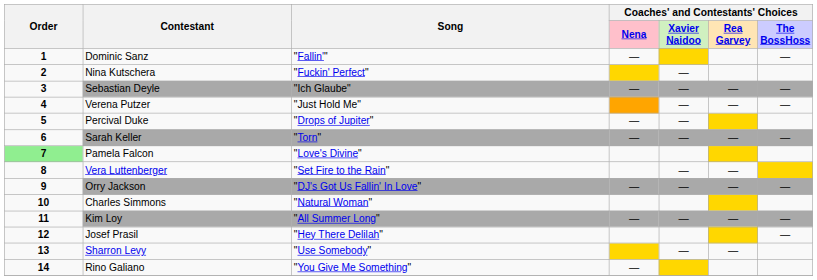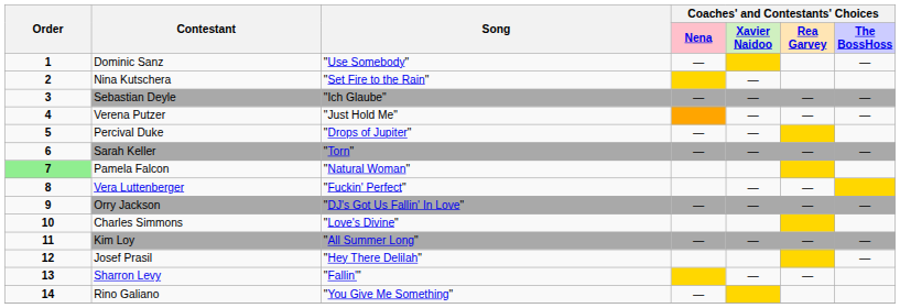 <table class="wikitable" style="width:100%;">
 <tr>
 <th rowspan=2>Order</th>
 <th rowspan=2>Contestant</th>
 <th rowspan=2>Song</th>
 <th colspan=4>Coaches' and Contestants' Choices</th>
 </tr>
 <tr>
 <th style="background-color:pink" width="70"><a href='#'>Nena</a></th>
 <th style="background-color:#d0f0c0" width="70"><a href='#'>Xavier Naidoo</a></th>
 <th style="background-color:#ffe5b4" width="70"><a href='#'>Rea Garvey</a></th>
 <th style="background-color:#ccf" width="70"><a href='#'>The BossHoss</a></th>
 </tr>
 <tr>
 <td align="center"><strong>1</strong></td>
 <td>Dominic Sanz</td>
-<td>"<a href='#'>Fallin'</a>"</td>
+<td>"<a href='#'>Use Somebody</a>"</td>
 <td align="center">—</td>
 <td style="background:gold;text-align:center;"></td>
 <td style=";text-align:center;"></td>
 <td align="center">—</td>
 </tr>
 <tr>
 <td align="center"><strong>2</strong></td>
 <td>Nina Kutschera</td>
-<td>"<a href='#'>Fuckin' Perfect</a>"</td>
+<td>"<a href='#'>Set Fire to the Rain</a>"</td>
 <td style="background:gold;text-align:center;"></td>
 <td align="center">—</td>
 <td style=";text-align:center;"></td>
 <td style=";text-align:center;"></td>
 </tr>
 <tr>
 <td align="center"><strong>3</strong></td>
 <td style="background:darkgrey;text-align:left;">Sebastian Deyle</td>
 <td style="background:darkgrey;text-align:left;">"Ich Glaube"</td>
 <td style="background:darkgrey;text-align:center;">—</td>
 <td style="background:darkgrey;text-align:center;">—</td>
 <td style="background:darkgrey;text-align:center;">—</td>
 <td style="background:darkgrey;text-align:center;">—</td>
 </tr>
 <tr>
 <td align="center"><strong>4</strong></td>
 <td>Verena Putzer</td>
 <td>"Just Hold Me"</td>
 <td style="background:orange;text-align:center;"></td>
 <td align="center">—</td>
 <td align="center">—</td>
 <td align="center">—</td>
 </tr>
 <tr>
 <td align="center"><strong>5</strong></td>
 <td>Percival Duke</td>
 <td>"<a href='#'>Drops of Jupiter</a>"</td>
 <td align="center">—</td>
 <td align="center">—</td>
 <td style="background:gold;text-align:center;"></td>
 <td style=";text-align:center;"></td>
 </tr>
 <tr>
 <td align="center"><strong>6</strong></td>
 <td style="background:darkgrey;text-align:left;">Sarah Keller</td>
 <td style="background:darkgrey;text-align:left;">"<a href='#'>Torn</a>"</td>
 <td style="background:darkgrey;text-align:center;">—</td>
 <td style="background:darkgrey;text-align:center;">—</td>
 <td style="background:darkgrey;text-align:center;">—</td>
 <td style="background:darkgrey;text-align:center;">—</td>
 </tr>
 <tr>
 <td align="center" style="background: lightgreen;"><strong>7</strong></td>
 <td>Pamela Falcon</td>
-<td>"<a href='#'>Love's Divine</a>"</td>
+<td>"<a href='#'>Natural Woman</a>"</td>
 <td style=";text-align:center;"></td>
 <td style=";text-align:center;"></td>
 <td style="background:gold;text-align:center;"></td>
 <td style=";text-align:center;"></td>
 </tr>
 <tr>
 <td align="center"><strong>8</strong></td>
 <td><a href='#'>Vera Luttenberger</a></td>
-<td>"<a href='#'>Set Fire to the Rain</a>"</td>
+<td>"<a href='#'>Fuckin' Perfect</a>"</td>
 <td style=";text-align:center;"></td>
 <td align="center">—</td>
 <td align="center">—</td>
 <td style="background:gold;text-align:center;"></td>
 </tr>
 <tr>
 <td align="center"><strong>9</strong></td>
 <td style="background:darkgrey;text-align:left;">Orry Jackson</td>
 <td style="background:darkgrey;text-align:left;">"<a href='#'>DJ's Got Us Fallin' In Love</a>"</td>
 <td style="background:darkgrey;text-align:center;">—</td>
 <td style="background:darkgrey;text-align:center;">—</td>
 <td style="background:darkgrey;text-align:center;">—</td>
 <td style="background:darkgrey;text-align:center;">—</td>
 </tr>
 <tr>
 <td align="center"><strong>10</strong></td>
 <td>Charles Simmons</td>
-<td>"<a href='#'>Natural Woman</a>"</td>
+<td>"<a href='#'>Love's Divine</a>"</td>
 <td style=";text-align:center;"></td>
 <td style=";text-align:center;"></td>
 <td style="background:gold;text-align:center;"></td>
 <td style=";text-align:center;"></td>
 </tr>
 <tr>
 <td align="center"><strong>11</strong></td>
 <td style="background:darkgrey;text-align:left;">Kim Loy</td>
 <td style="background:darkgrey;text-align:left;">"<a href='#'>All Summer Long</a>"</td>
 <td style="background:darkgrey;text-align:center;">—</td>
 <td style="background:darkgrey;text-align:center;">—</td>
 <td style="background:darkgrey;text-align:center;">—</td>
 <td style="background:darkgrey;text-align:center;">—</td>
 </tr>
 <tr>
 <td align="center"><strong>12</strong></td>
 <td>Josef Prasil</td>
 <td>"<a href='#'>Hey There Delilah</a>"</td>
 <td style=";text-align:center;"></td>
 <td style=";text-align:center;"></td>
 <td style="background:gold;text-align:center;"></td>
 <td align="center">—</td>
 </tr>
 <tr>
 <td align="center"><strong>13</strong></td>
 <td><a href='#'>Sharron Levy</a></td>
-<td>"<a href='#'>Use Somebody</a>"</td>
+<td>"<a href='#'>Fallin'</a>"</td>
 <td style="background:gold;text-align:center;"></td>
 <td align="center">—</td>
 <td align="center">—</td>
 <td style=";text-align:center;"></td>
 </tr>
 <tr>
 <td align="center"><strong>14</strong></td>
 <td>Rino Galiano</td>
 <td>"<a href='#'>You Give Me Something</a>"</td>
 <td align="center">—</td>
 <td style="background:gold;text-align:center;"></td>
 <td style=";text-align:center;"></td>
 <td style=";text-align:center;"></td>
 </tr>
 <tr>
 </tr>
 </table>
